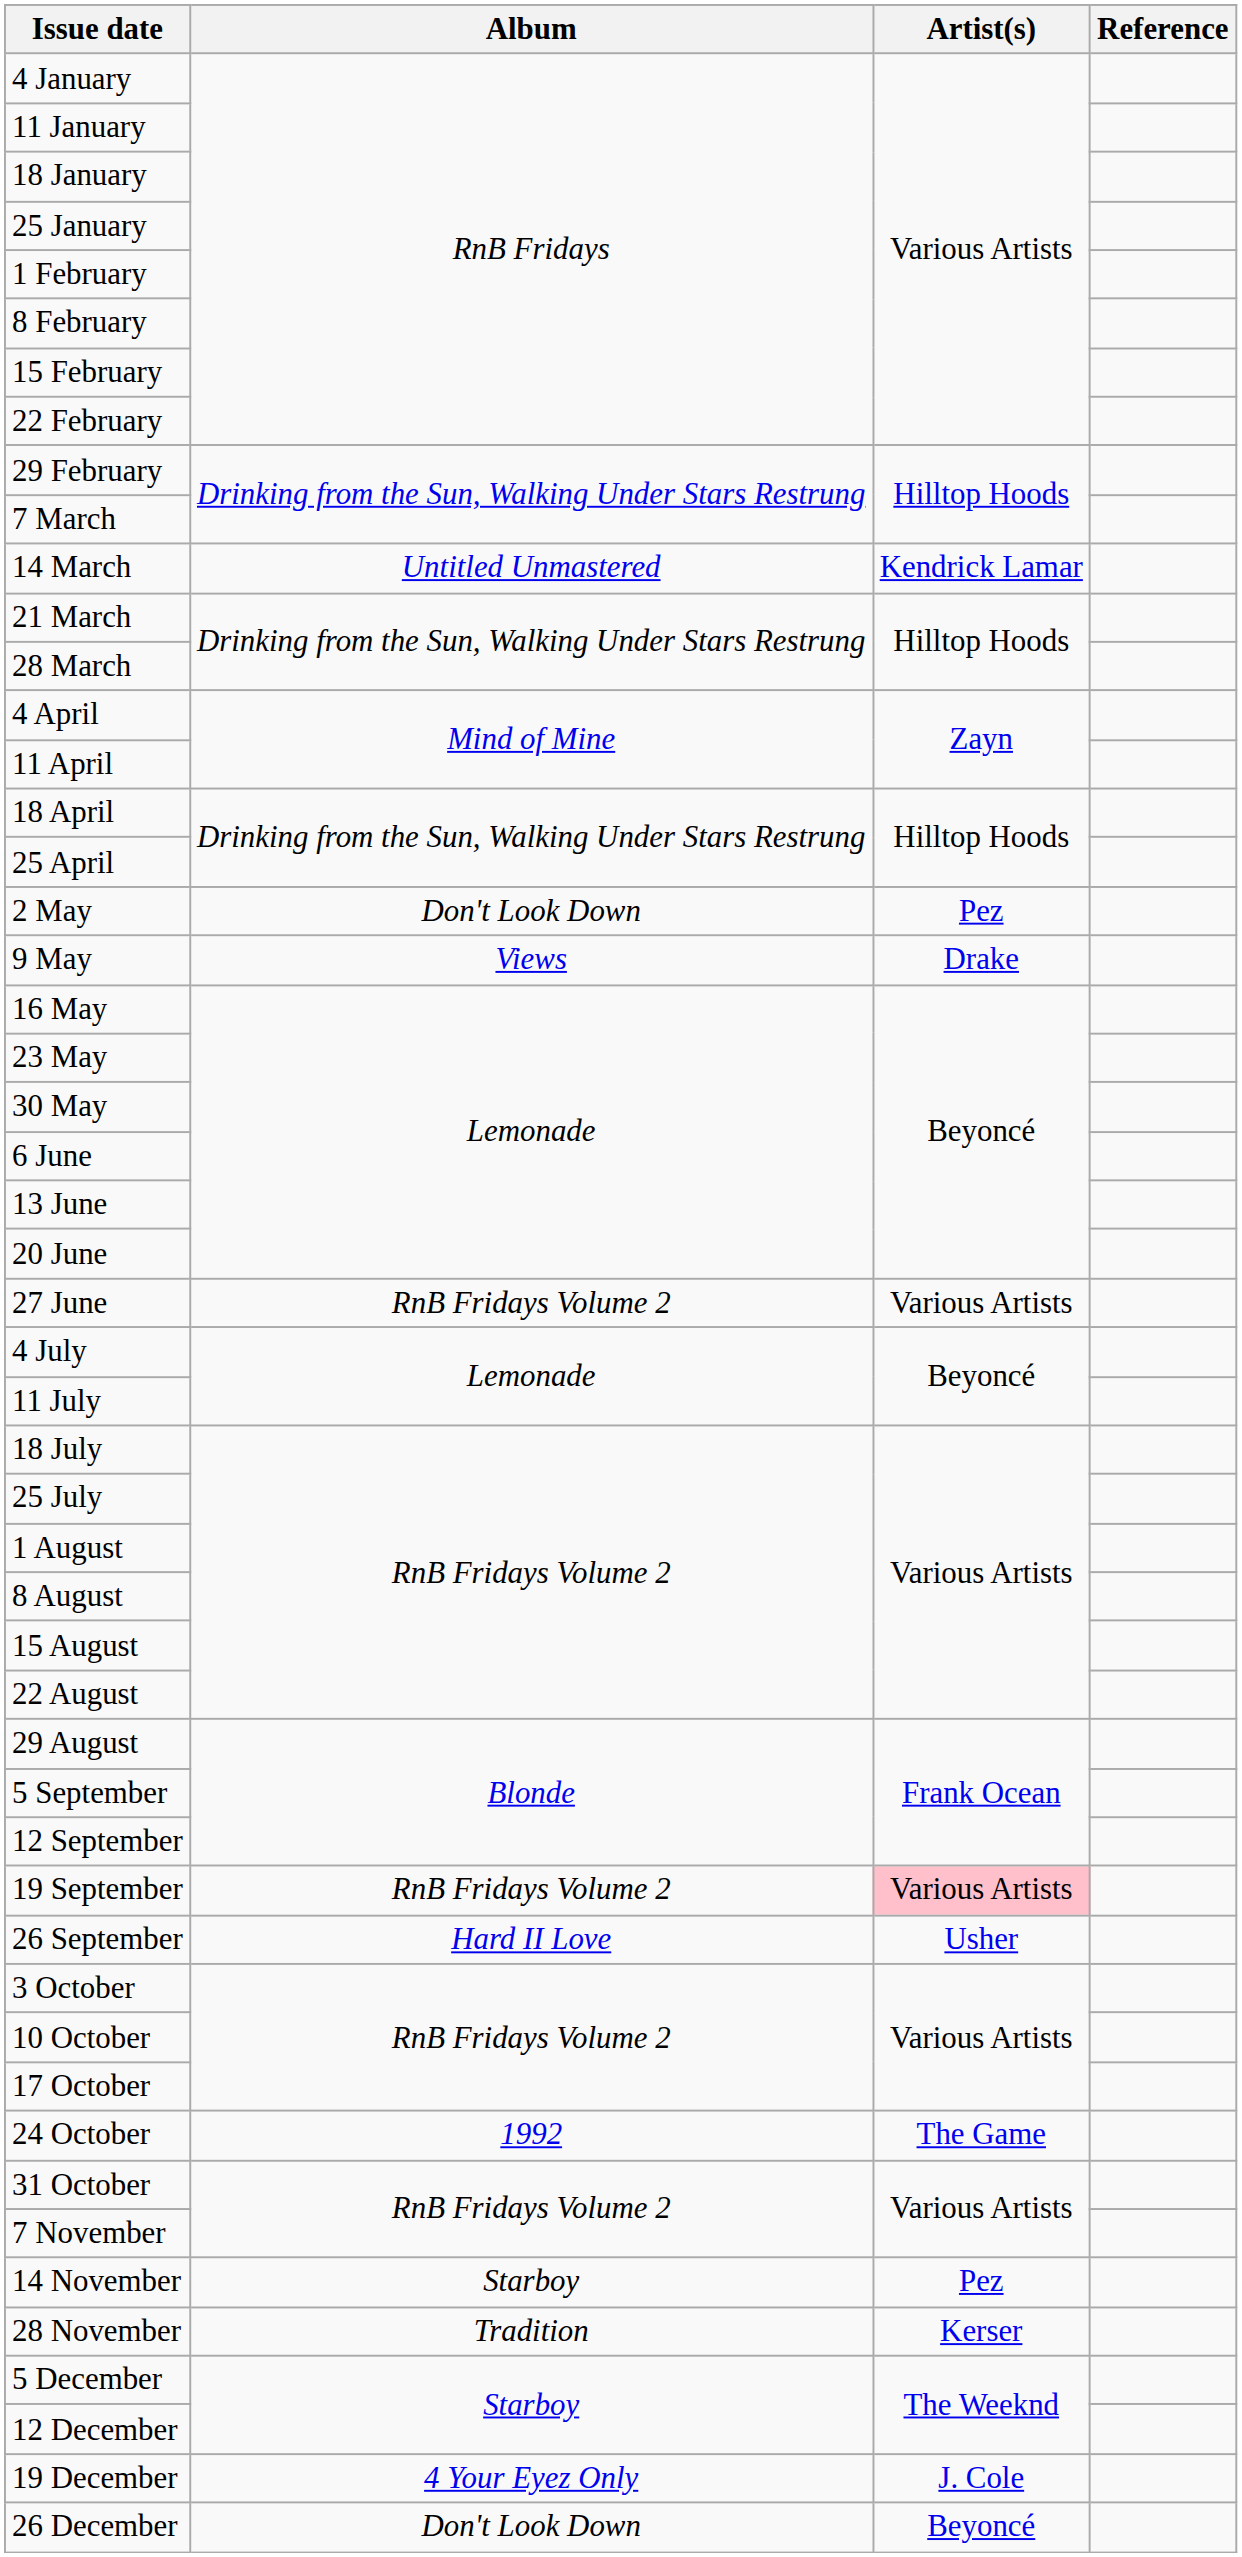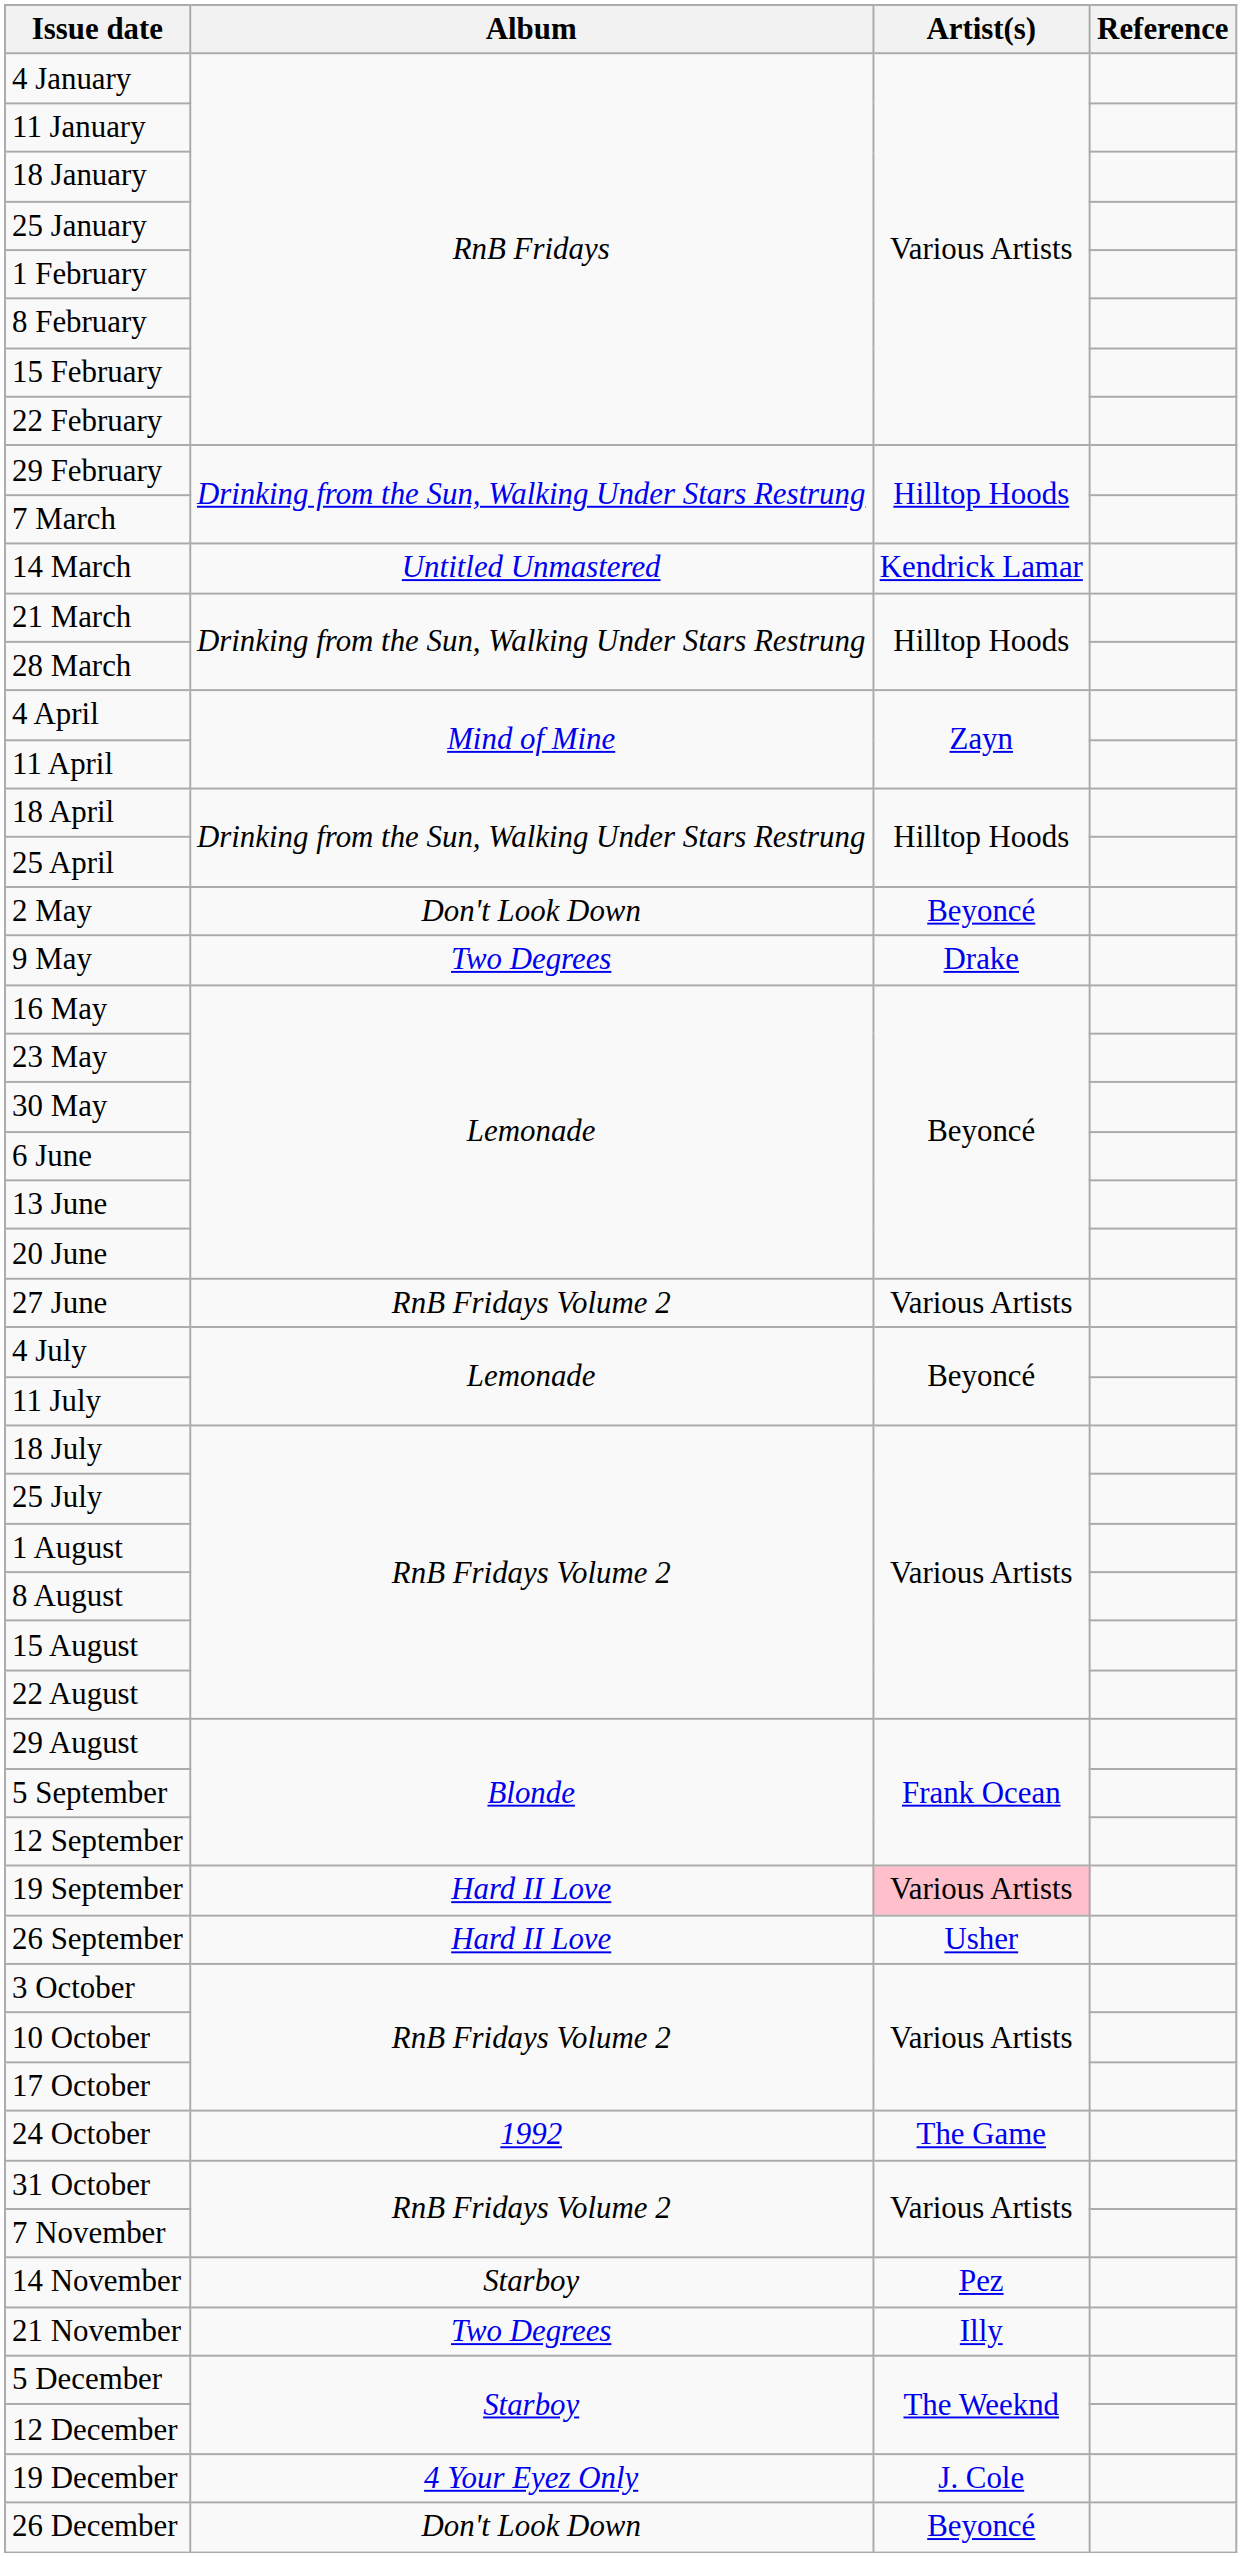 <table class="wikitable">
 <tr>
 <th>Issue date</th>
 <th>Album</th>
 <th>Artist(s)</th>
 <th>Reference</th>
 </tr>
 <tr>
 <td align="left">4 January</td>
 <td align="center" rowspan="8"><em>RnB Fridays</em></td>
 <td align="center" rowspan="8">Various Artists</td>
 <td align="center"></td>
 </tr>
 <tr>
 <td align="left">11 January</td>
 <td align="center"></td>
 </tr>
 <tr>
 <td align="left">18 January</td>
 <td align="center"></td>
 </tr>
 <tr>
 <td align="left">25 January</td>
 <td align="center"></td>
 </tr>
 <tr>
 <td align="left">1 February</td>
 <td align="center"></td>
 </tr>
 <tr>
 <td align="left">8 February</td>
 <td align="center"></td>
 </tr>
 <tr>
 <td align="left">15 February</td>
 <td align="center"></td>
 </tr>
 <tr>
 <td align="left">22 February</td>
 <td align="center"></td>
 </tr>
 <tr>
 <td align="left">29 February</td>
 <td align="center" rowspan="2"><em><a href='#'>Drinking from the Sun, Walking Under Stars Restrung</a></em></td>
 <td align="center" rowspan="2"><a href='#'>Hilltop Hoods</a></td>
 <td align="center"></td>
 </tr>
 <tr>
 <td align="left">7 March</td>
 <td align="center"></td>
 </tr>
 <tr>
 <td align="left">14 March</td>
 <td align="center"><em><a href='#'>Untitled Unmastered</a></em></td>
 <td align="center"><a href='#'>Kendrick Lamar</a></td>
 <td align="center"></td>
 </tr>
 <tr>
 <td align="left">21 March</td>
 <td align="center" rowspan="2"><em>Drinking from the Sun, Walking Under Stars Restrung</em></td>
 <td align="center" rowspan="2">Hilltop Hoods</td>
 <td align="center"></td>
 </tr>
 <tr>
 <td align="left">28 March</td>
 <td align="center"></td>
 </tr>
 <tr>
 <td align="left">4 April</td>
 <td align="center" rowspan="2"><em><a href='#'>Mind of Mine</a></em></td>
 <td align="center" rowspan="2"><a href='#'>Zayn</a></td>
 <td align="center"></td>
 </tr>
 <tr>
 <td align="left">11 April</td>
 <td align="center"></td>
 </tr>
 <tr>
 <td align="left">18 April</td>
 <td align="center" rowspan="2"><em>Drinking from the Sun, Walking Under Stars Restrung</em></td>
 <td align="center" rowspan="2">Hilltop Hoods</td>
 <td align="center"></td>
 </tr>
 <tr>
 <td align="left">25 April</td>
 <td align="center"></td>
 </tr>
 <tr>
 <td align="left">2 May</td>
 <td align="center"><em>Don't Look Down</em></td>
-<td align="center"><a href='#'>Pez</a></td>
+<td align="center"><a href='#'>Beyoncé</a></td>
 <td align="center"></td>
 </tr>
 <tr>
 <td align="left">9 May</td>
-<td align="center"><em><a href='#'>Views</a></em></td>
+<td align="center"><em><a href='#'>Two Degrees</a></em></td>
 <td align="center"><a href='#'>Drake</a></td>
 <td align="center"></td>
 </tr>
 <tr>
 <td align="left">16 May</td>
 <td align="center" rowspan="6"><em>Lemonade</em></td>
 <td align="center" rowspan="6">Beyoncé</td>
 <td align="center"></td>
 </tr>
 <tr>
 <td align="left">23 May</td>
 <td align="center"></td>
 </tr>
 <tr>
 <td align="left">30 May</td>
 <td align="center"></td>
 </tr>
 <tr>
 <td align="left">6 June</td>
 <td align="center"></td>
 </tr>
 <tr>
 <td align="left">13 June</td>
 <td align="center"></td>
 </tr>
 <tr>
 <td align="left">20 June</td>
 <td align="center"></td>
 </tr>
 <tr>
 <td align="left">27 June</td>
 <td align="center"><em>RnB Fridays Volume 2</em></td>
 <td align="center">Various Artists</td>
 <td align="center"></td>
 </tr>
 <tr>
 <td align="left">4 July</td>
 <td align="center" rowspan="2"><em>Lemonade</em></td>
 <td align="center" rowspan="2">Beyoncé</td>
 <td align="center"></td>
 </tr>
 <tr>
 <td align="left">11 July</td>
 <td align="center"></td>
 </tr>
 <tr>
 <td align="left">18 July</td>
 <td align="center" rowspan="6"><em>RnB Fridays Volume 2</em></td>
 <td align="center" rowspan="6">Various Artists</td>
 <td align="center"></td>
 </tr>
 <tr>
 <td align="left">25 July</td>
 <td align="center"></td>
 </tr>
 <tr>
 <td align="left">1 August</td>
 <td align="center"></td>
 </tr>
 <tr>
 <td align="left">8 August</td>
 <td align="center"></td>
 </tr>
 <tr>
 <td align="left">15 August</td>
 <td align="center"></td>
 </tr>
 <tr>
 <td align="left">22 August</td>
 <td align="center"></td>
 </tr>
 <tr>
 <td align="left">29 August</td>
 <td align="center" rowspan="3"><em><a href='#'>Blonde</a></em></td>
 <td align="center" rowspan="3"><a href='#'>Frank Ocean</a></td>
 <td align="center"></td>
 </tr>
 <tr>
 <td align="left">5 September</td>
 <td align="center"></td>
 </tr>
 <tr>
 <td align="left">12 September</td>
 <td align="center"></td>
 </tr>
 <tr>
 <td align="left">19 September</td>
-<td align="center"><em>RnB Fridays Volume 2</em></td>
+<td align="center"><em><a href='#'>Hard II Love</a></em></td>
 <td align="center" style="background: pink;">Various Artists</td>
 <td align="center"></td>
 </tr>
 <tr>
 <td align="left">26 September</td>
 <td align="center"><em><a href='#'>Hard II Love</a></em></td>
 <td align="center"><a href='#'>Usher</a></td>
 <td align="center"></td>
 </tr>
 <tr>
 <td align="left">3 October</td>
 <td rowspan="3" align="center"><em>RnB Fridays Volume 2</em></td>
 <td rowspan="3" align="center">Various Artists</td>
 <td align="center"></td>
 </tr>
 <tr>
 <td align="left">10 October</td>
 <td align="center"></td>
 </tr>
 <tr>
 <td align="left">17 October</td>
 <td align="center"></td>
 </tr>
 <tr>
 <td align="left">24 October</td>
 <td align="center"><em><a href='#'>1992</a></em></td>
 <td align="center"><a href='#'>The Game</a></td>
 <td align="center"></td>
 </tr>
 <tr>
 <td align="left">31 October</td>
 <td rowspan="2" align="center"><em>RnB Fridays Volume 2</em></td>
 <td rowspan="2" align="center">Various Artists</td>
 <td align="center"></td>
 </tr>
 <tr>
 <td align="left">7 November</td>
 <td align="center"></td>
 </tr>
 <tr>
 <td align="left">14 November</td>
 <td align="center"><em>Starboy</em></td>
 <td align="center"><a href='#'>Pez</a></td>
 <td align="center"></td>
 </tr>
 <tr>
-<td align="left">28 November</td>
-<td align="center"><em>Tradition</em></td>
-<td align="center"><a href='#'>Kerser</a></td>
+<td align="left">21 November</td>
+<td align="center"><em><a href='#'>Two Degrees</a></em></td>
+<td align="center"><a href='#'>Illy</a></td>
 <td align="center"></td>
 </tr>
 <tr>
 <td align="left">5 December</td>
 <td align="center" rowspan="2"><em><a href='#'>Starboy</a></em></td>
 <td align="center" rowspan="2"><a href='#'>The Weeknd</a></td>
 <td align="center"></td>
 </tr>
 <tr>
 <td align="left">12 December</td>
 <td align="center"></td>
 </tr>
 <tr>
 <td align="left">19 December</td>
 <td align="center"><em><a href='#'>4 Your Eyez Only</a></em></td>
 <td align="center"><a href='#'>J. Cole</a></td>
 <td align="center"></td>
 </tr>
 <tr>
 <td align="left">26 December</td>
 <td align="center"><em>Don't Look Down</em></td>
 <td align="center"><a href='#'>Beyoncé</a></td>
 <td align="center"></td>
 </tr>
 </table>
